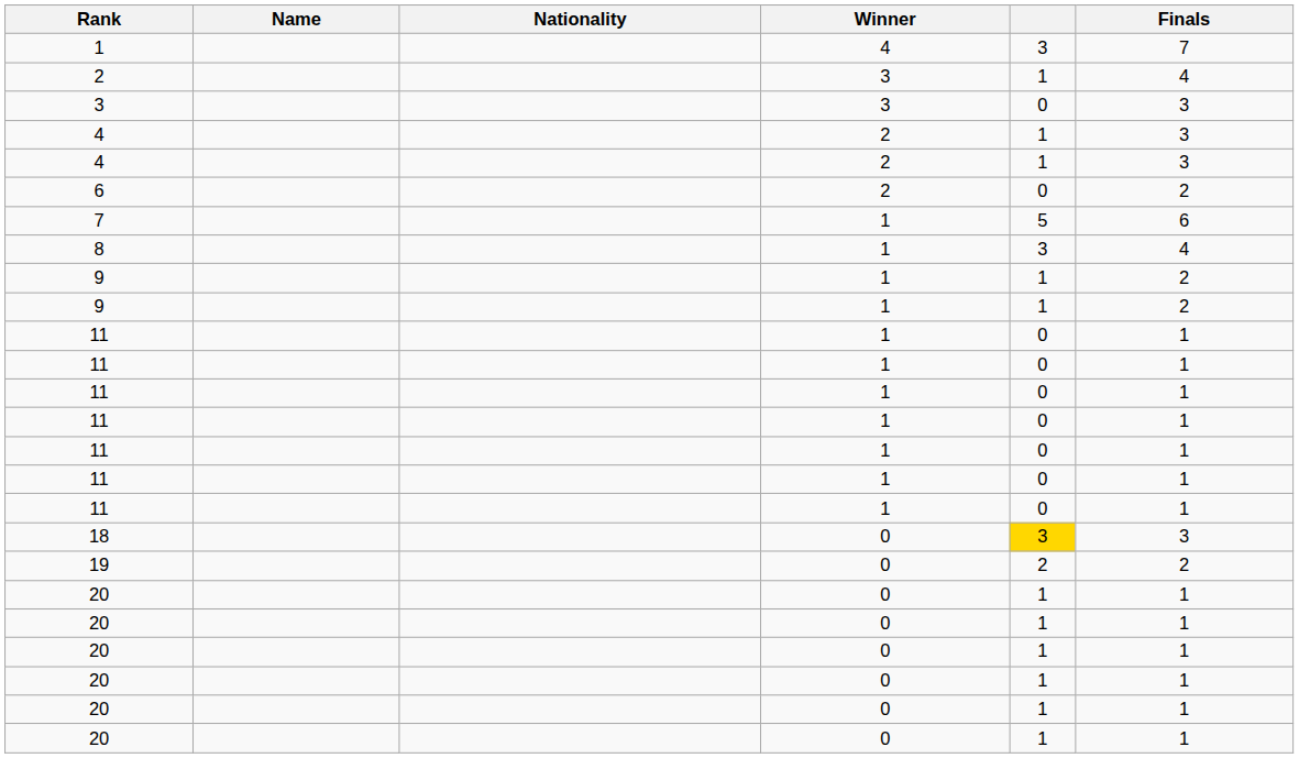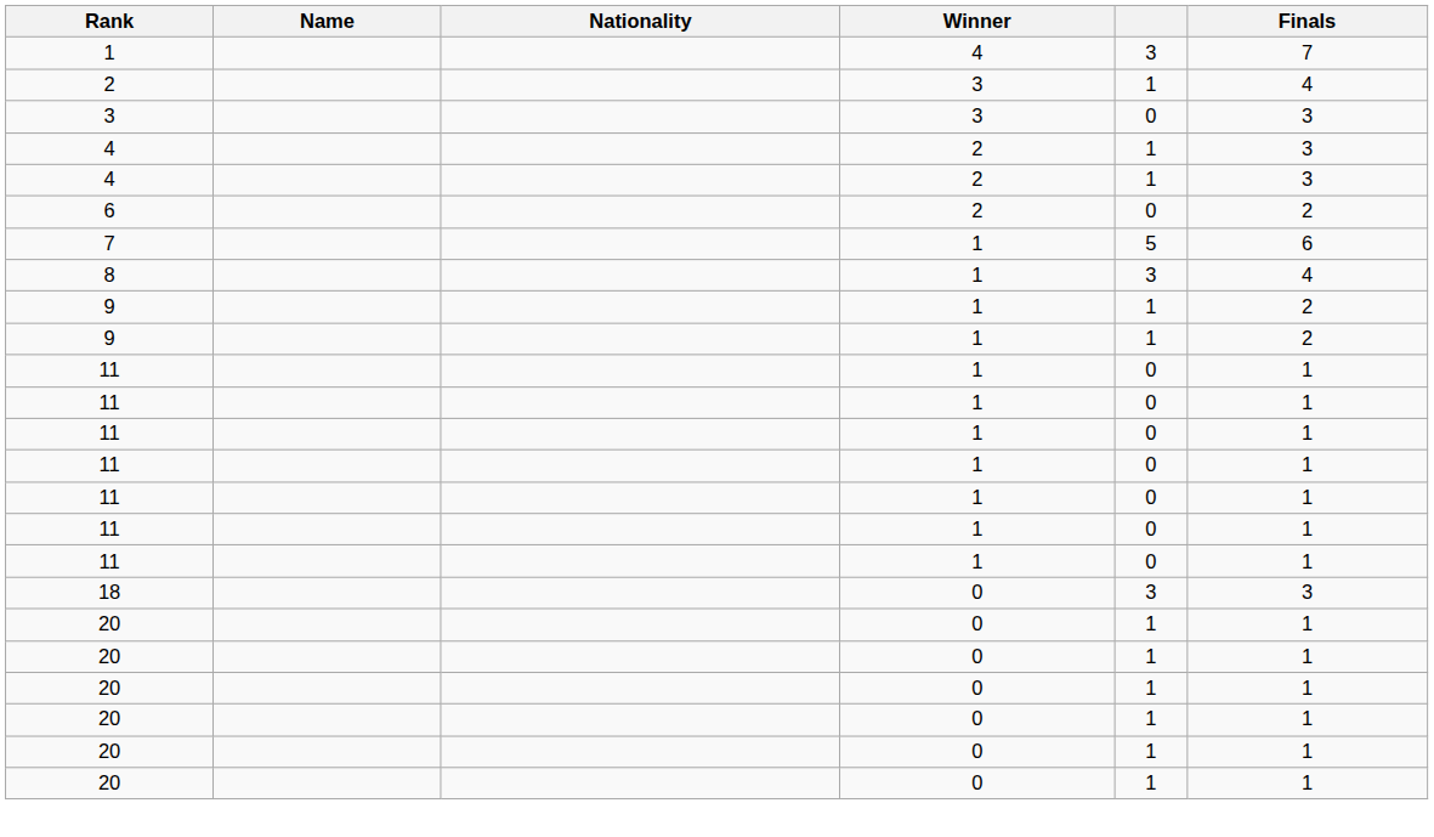 <table class="wikitable sortable" style="font-size:100%; text-align: center; width:90%">
 <tr>
 <th>Rank</th>
 <th>Name</th>
 <th>Nationality</th>
 <th>Winner</th>
 <th></th>
 <th>Finals</th>
 </tr>
 <tr>
 <td>1</td>
 <td align="left"></td>
 <td align="left"></td>
 <td>4</td>
 <td>3</td>
 <td>7</td>
 </tr>
 <tr>
 <td>2</td>
 <td align="left"></td>
 <td align="left"></td>
 <td>3</td>
 <td>1</td>
 <td>4</td>
 </tr>
 <tr>
 <td>3</td>
 <td align="left"></td>
 <td align="left"></td>
 <td>3</td>
 <td>0</td>
 <td>3</td>
 </tr>
 <tr>
 <td>4</td>
 <td align="left"></td>
 <td align="left"></td>
 <td>2</td>
 <td>1</td>
 <td>3</td>
 </tr>
 <tr>
 <td>4</td>
 <td align="left"></td>
 <td align="left"></td>
 <td>2</td>
 <td>1</td>
 <td>3</td>
 </tr>
 <tr>
 <td>6</td>
 <td align="left"></td>
 <td align="left"></td>
 <td>2</td>
 <td>0</td>
 <td>2</td>
 </tr>
 <tr>
 <td>7</td>
 <td align="left"></td>
 <td align="left"></td>
 <td>1</td>
 <td>5</td>
 <td>6</td>
 </tr>
 <tr>
 <td>8</td>
 <td align="left"></td>
 <td align="left"></td>
 <td>1</td>
 <td>3</td>
 <td>4</td>
 </tr>
 <tr>
 <td>9</td>
 <td align="left"></td>
 <td align="left"></td>
 <td>1</td>
 <td>1</td>
 <td>2</td>
 </tr>
 <tr>
 <td>9</td>
 <td align="left"></td>
 <td align="left"></td>
 <td>1</td>
 <td>1</td>
 <td>2</td>
 </tr>
 <tr>
 <td>11</td>
 <td align="left"></td>
 <td align="left"></td>
 <td>1</td>
 <td>0</td>
 <td>1</td>
 </tr>
 <tr>
 <td>11</td>
 <td align="left"></td>
 <td align="left"></td>
 <td>1</td>
 <td>0</td>
 <td>1</td>
 </tr>
 <tr>
 <td>11</td>
 <td align="left"></td>
 <td align="left"></td>
 <td>1</td>
 <td>0</td>
 <td>1</td>
 </tr>
 <tr>
 <td>11</td>
 <td align="left"></td>
 <td align="left"></td>
 <td>1</td>
 <td>0</td>
 <td>1</td>
 </tr>
 <tr>
 <td>11</td>
 <td align="left"></td>
 <td align="left"></td>
 <td>1</td>
 <td>0</td>
 <td>1</td>
 </tr>
 <tr>
 <td>11</td>
 <td align="left"></td>
 <td align="left"></td>
 <td>1</td>
 <td>0</td>
 <td>1</td>
 </tr>
 <tr>
 <td>11</td>
 <td align="left"></td>
 <td align="left"></td>
 <td>1</td>
 <td>0</td>
 <td>1</td>
 </tr>
 <tr>
 <td>18</td>
 <td align="left"></td>
 <td align="left"></td>
 <td>0</td>
-<td style="background: gold;">3</td>
 <td>3</td>
-</tr>
-<tr>
-<td>19</td>
-<td align="left"></td>
-<td align="left"></td>
-<td>0</td>
-<td>2</td>
-<td>2</td>
+<td>3</td>
 </tr>
 <tr>
 <td>20</td>
 <td align="left"></td>
 <td align="left"></td>
 <td>0</td>
 <td>1</td>
 <td>1</td>
 </tr>
 <tr>
 <td>20</td>
 <td align="left"></td>
 <td align="left"></td>
 <td>0</td>
 <td>1</td>
 <td>1</td>
 </tr>
 <tr>
 <td>20</td>
 <td align="left"></td>
 <td align="left"></td>
 <td>0</td>
 <td>1</td>
 <td>1</td>
 </tr>
 <tr>
 <td>20</td>
 <td align="left"></td>
 <td align="left"></td>
 <td>0</td>
 <td>1</td>
 <td>1</td>
 </tr>
 <tr>
 <td>20</td>
 <td align="left"></td>
 <td align="left"></td>
 <td>0</td>
 <td>1</td>
 <td>1</td>
 </tr>
 <tr>
 <td>20</td>
 <td align="left"></td>
 <td align="left"></td>
 <td>0</td>
 <td>1</td>
 <td>1</td>
 </tr>
 </table>
